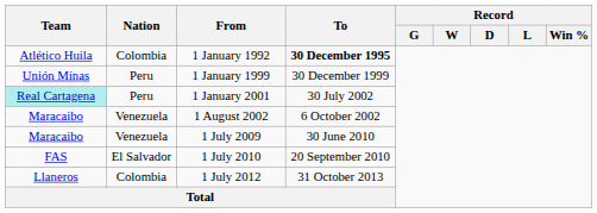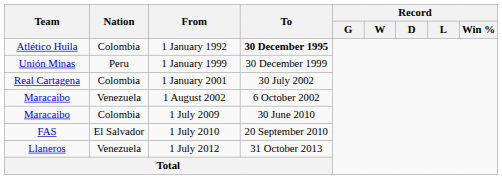 <table class="wikitable" style="text-align: center">
 <tr>
 <th rowspan=2! width=120>Team</th>
 <th rowspan=2! width=80>Nation</th>
 <th rowspan=2! width=130>From</th>
 <th rowspan=2! width=130>To</th>
 <th colspan=5>Record</th>
 </tr>
 <tr>
 <th width=40>G</th>
 <th width=40>W</th>
 <th width=40>D</th>
 <th width=40>L</th>
 <th width=50>Win %</th>
 </tr>
 <tr>
 <td><a href='#'>Atlético Huila</a></td>
 <td>Colombia</td>
 <td>1 January 1992</td>
 <td><strong>30 December 1995<br></strong></td>
 </tr>
 <tr>
 <td><a href='#'>Unión Minas</a></td>
 <td>Peru</td>
 <td>1 January 1999</td>
 <td>30 December 1999<br></td>
 </tr>
 <tr>
-<td style="background: paleturquoise;"><a href='#'>Real Cartagena</a></td>
-<td>Peru</td>
+<td><a href='#'>Real Cartagena</a></td>
+<td>Colombia</td>
 <td>1 January 2001</td>
 <td>30 July 2002<br></td>
 </tr>
 <tr>
 <td><a href='#'>Maracaibo</a></td>
 <td>Venezuela</td>
 <td>1 August 2002</td>
 <td>6 October 2002<br></td>
 </tr>
 <tr>
 <td><a href='#'>Maracaibo</a></td>
-<td>Venezuela</td>
+<td>Colombia</td>
 <td>1 July 2009</td>
 <td>30 June 2010<br></td>
 </tr>
 <tr>
 <td><a href='#'>FAS</a></td>
 <td>El Salvador</td>
 <td>1 July 2010</td>
 <td>20 September 2010<br></td>
 </tr>
 <tr>
 <td><a href='#'>Llaneros</a></td>
-<td>Colombia</td>
+<td>Venezuela</td>
 <td>1 July 2012</td>
 <td>31 October 2013<br></td>
 </tr>
 <tr>
 <th colspan="4">Total<br></th>
 </tr>
 </table>
